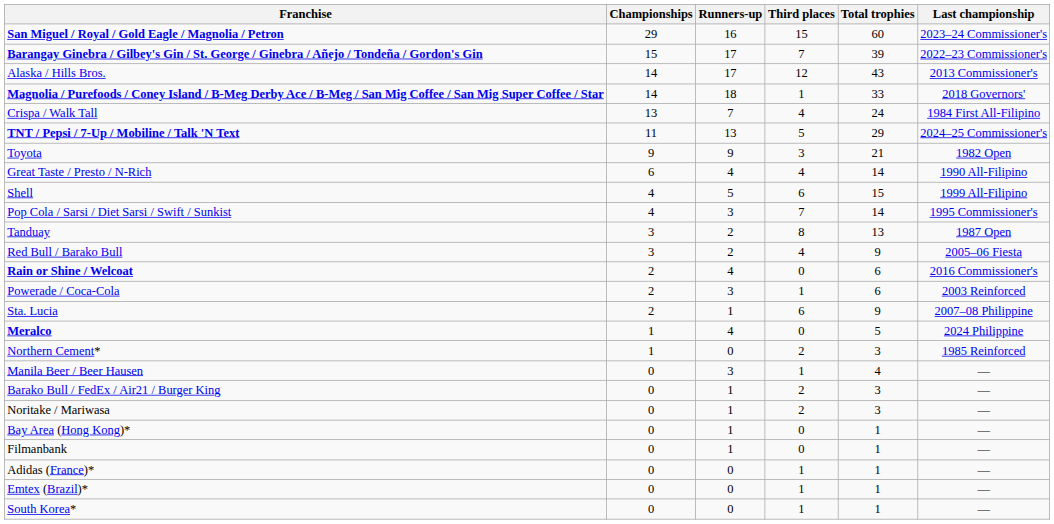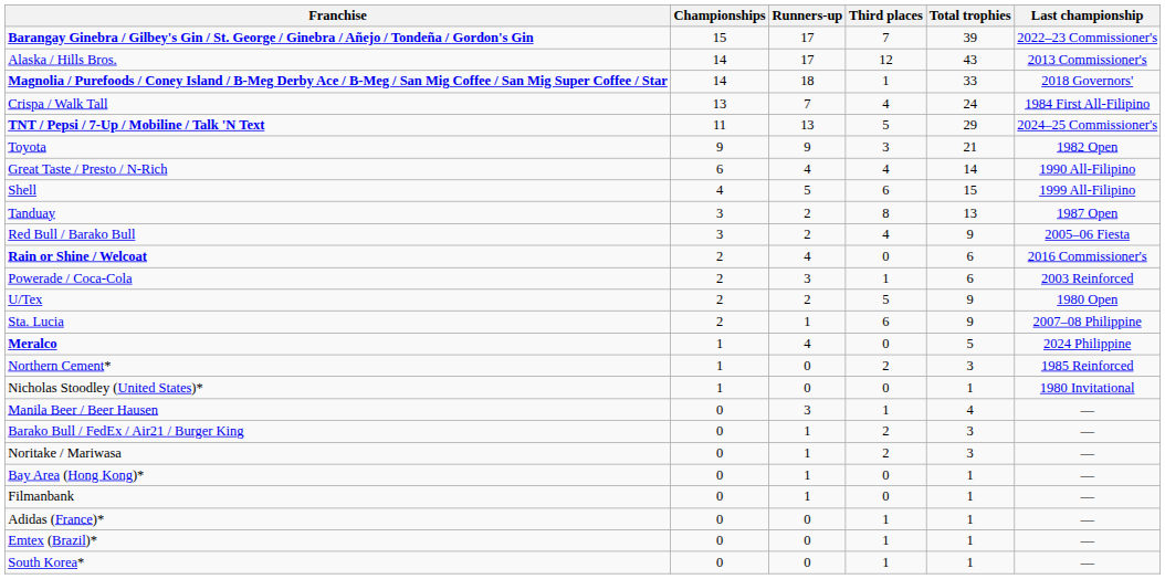 <table class="wikitable sortable" style="text-align:center;">
 <tr bgcolor="#efefef">
 <th>Franchise</th>
 <th>Championships</th>
 <th>Runners-up</th>
 <th>Third places</th>
 <th>Total trophies</th>
 <th>Last championship</th>
-</tr>
-<tr>
-<td align=left><strong><a href='#'>San Miguel / Royal / Gold Eagle / Magnolia / Petron</a></strong></td>
-<td>29</td>
-<td>16</td>
-<td>15</td>
-<td>60</td>
-<td><a href='#'>2023–24 Commissioner's</a></td>
 </tr>
 <tr>
 <td align=left><strong><a href='#'>Barangay Ginebra / Gilbey's Gin / St. George / Ginebra / Añejo / Tondeña / Gordon's Gin</a></strong></td>
 <td>15</td>
 <td>17</td>
 <td>7</td>
 <td>39</td>
 <td><a href='#'>2022–23 Commissioner's</a></td>
 </tr>
 <tr>
 <td align=left><a href='#'>Alaska / Hills Bros.</a></td>
 <td>14</td>
 <td>17</td>
 <td>12</td>
 <td>43</td>
 <td><a href='#'>2013 Commissioner's</a></td>
 </tr>
 <tr>
 <td align=left><strong><a href='#'>Magnolia / Purefoods / Coney Island / B-Meg Derby Ace / B-Meg / San Mig Coffee / San Mig Super Coffee / Star</a></strong></td>
 <td>14</td>
 <td>18</td>
 <td>1</td>
 <td>33</td>
 <td><a href='#'>2018 Governors'</a></td>
 </tr>
 <tr>
 <td align=left><a href='#'>Crispa / Walk Tall</a></td>
 <td>13</td>
 <td>7</td>
 <td>4</td>
 <td>24</td>
 <td><a href='#'>1984 First All-Filipino</a></td>
 </tr>
 <tr>
 <td align=left><strong><a href='#'>TNT / Pepsi / 7-Up / Mobiline / Talk 'N Text</a></strong></td>
 <td>11</td>
 <td>13</td>
 <td>5</td>
 <td>29</td>
 <td><a href='#'>2024–25 Commissioner's</a></td>
 </tr>
 <tr>
 <td align=left><a href='#'>Toyota</a></td>
 <td>9</td>
 <td>9</td>
 <td>3</td>
 <td>21</td>
 <td><a href='#'>1982 Open</a></td>
 </tr>
 <tr>
 <td align=left><a href='#'>Great Taste / Presto / N-Rich</a></td>
 <td>6</td>
 <td>4</td>
 <td>4</td>
 <td>14</td>
 <td><a href='#'>1990 All-Filipino</a></td>
 </tr>
 <tr>
 <td align=left><a href='#'>Shell</a></td>
 <td>4</td>
 <td>5</td>
 <td>6</td>
 <td>15</td>
 <td><a href='#'>1999 All-Filipino</a></td>
 </tr>
 <tr>
-<td align=left><a href='#'>Pop Cola / Sarsi / Diet Sarsi / Swift / Sunkist</a></td>
-<td>4</td>
-<td>3</td>
-<td>7</td>
-<td>14</td>
-<td><a href='#'>1995 Commissioner's</a></td>
-</tr>
-<tr>
 <td align=left><a href='#'>Tanduay</a></td>
 <td>3</td>
 <td>2</td>
 <td>8</td>
 <td>13</td>
 <td><a href='#'>1987 Open</a></td>
 </tr>
 <tr>
 <td align=left><a href='#'>Red Bull / Barako Bull</a></td>
 <td>3</td>
 <td>2</td>
 <td>4</td>
 <td>9</td>
 <td><a href='#'>2005–06 Fiesta</a></td>
 </tr>
 <tr>
 <td align=left><strong><a href='#'>Rain or Shine / Welcoat</a></strong></td>
 <td>2</td>
 <td>4</td>
 <td>0</td>
 <td>6</td>
 <td><a href='#'>2016 Commissioner's</a></td>
 </tr>
 <tr>
 <td align=left><a href='#'>Powerade / Coca-Cola</a></td>
 <td>2</td>
 <td>3</td>
 <td>1</td>
 <td>6</td>
 <td><a href='#'>2003 Reinforced</a></td>
 </tr>
 <tr>
+<td align=left><a href='#'>U/Tex</a></td>
+<td>2</td>
+<td>2</td>
+<td>5</td>
+<td>9</td>
+<td><a href='#'>1980 Open</a></td>
+</tr>
+<tr>
 <td align=left><a href='#'>Sta. Lucia</a></td>
 <td>2</td>
 <td>1</td>
 <td>6</td>
 <td>9</td>
 <td><a href='#'>2007–08 Philippine</a></td>
 </tr>
 <tr>
 <td align=left><strong><a href='#'>Meralco</a></strong></td>
 <td>1</td>
 <td>4</td>
 <td>0</td>
 <td>5</td>
 <td><a href='#'>2024 Philippine</a></td>
 </tr>
 <tr>
 <td align=left><a href='#'>Northern Cement</a>*</td>
 <td>1</td>
 <td>0</td>
 <td>2</td>
 <td>3</td>
 <td><a href='#'>1985 Reinforced</a></td>
+</tr>
+<tr>
+<td align=left>Nicholas Stoodley (<a href='#'>United States</a>)*</td>
+<td>1</td>
+<td>0</td>
+<td>0</td>
+<td>1</td>
+<td><a href='#'>1980 Invitational</a></td>
 </tr>
 <tr>
 <td align=left><a href='#'>Manila Beer / Beer Hausen</a></td>
 <td>0</td>
 <td>3</td>
 <td>1</td>
 <td>4</td>
 <td>—</td>
 </tr>
 <tr>
 <td align=left><a href='#'>Barako Bull / FedEx / Air21 / Burger King</a></td>
 <td>0</td>
 <td>1</td>
 <td>2</td>
 <td>3</td>
 <td>—</td>
 </tr>
 <tr>
 <td align=left>Noritake / Mariwasa</td>
 <td>0</td>
 <td>1</td>
 <td>2</td>
 <td>3</td>
 <td>—</td>
 </tr>
 <tr>
 <td align=left><a href='#'>Bay Area</a> (<a href='#'>Hong Kong</a>)*</td>
 <td>0</td>
 <td>1</td>
 <td>0</td>
 <td>1</td>
 <td>—</td>
 </tr>
 <tr>
 <td align=left>Filmanbank</td>
 <td>0</td>
 <td>1</td>
 <td>0</td>
 <td>1</td>
 <td>—</td>
 </tr>
 <tr>
 <td align=left>Adidas (<a href='#'>France</a>)*</td>
 <td>0</td>
 <td>0</td>
 <td>1</td>
 <td>1</td>
 <td>—</td>
 </tr>
 <tr>
 <td align=left><a href='#'>Emtex</a> (<a href='#'>Brazil</a>)*</td>
 <td>0</td>
 <td>0</td>
 <td>1</td>
 <td>1</td>
 <td>—</td>
 </tr>
 <tr>
 <td align=left><a href='#'>South Korea</a>*</td>
 <td>0</td>
 <td>0</td>
 <td>1</td>
 <td>1</td>
 <td>—</td>
 </tr>
 </table>
